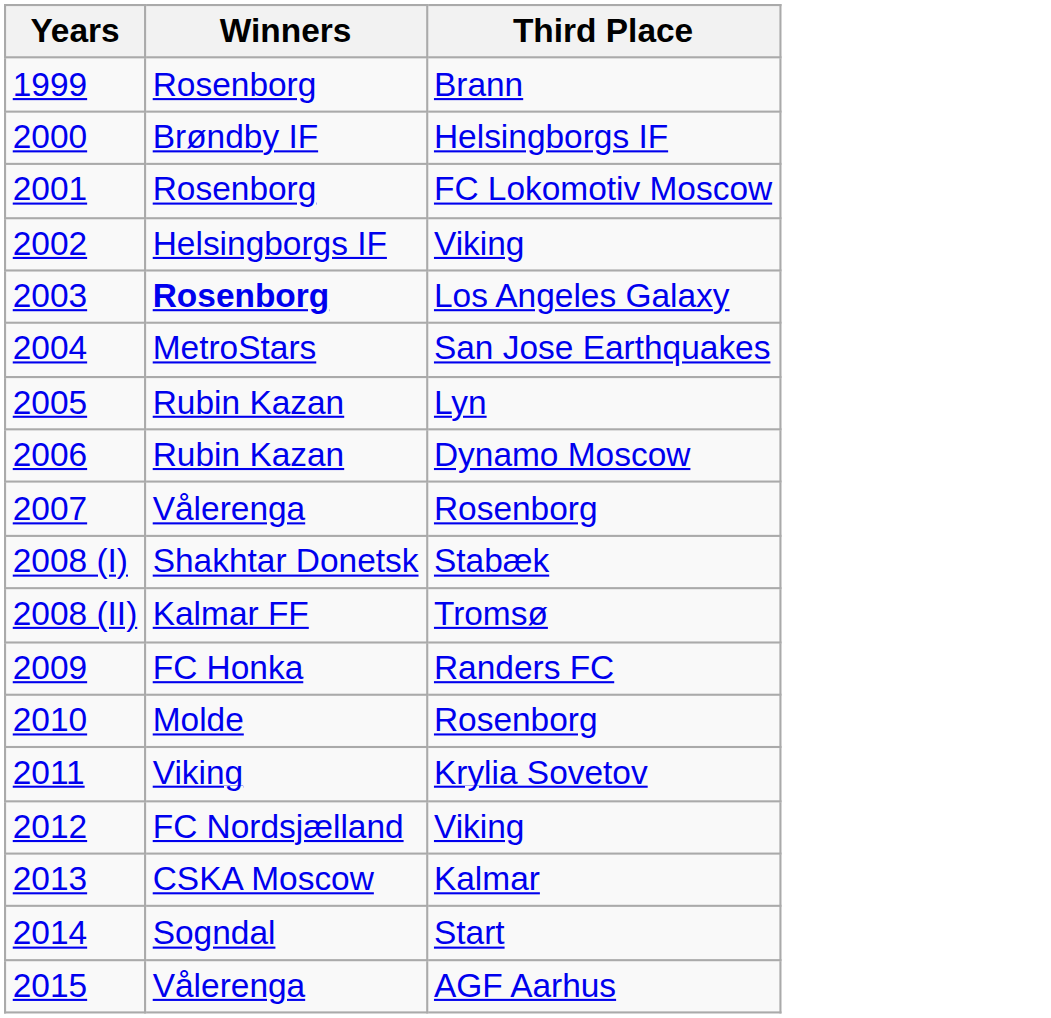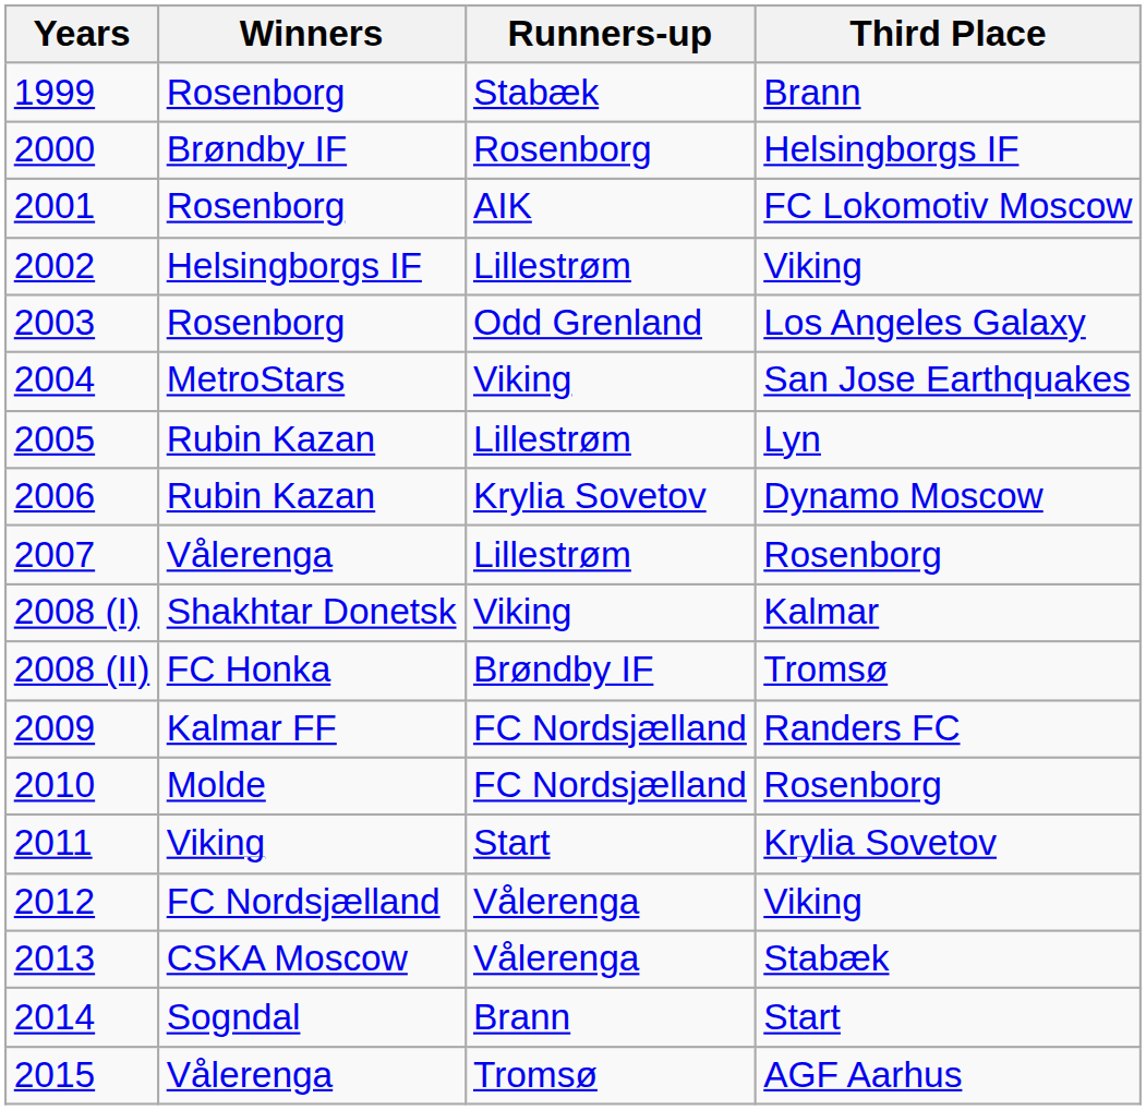 <table class="wikitable">
 <tr>
 <th>Years</th>
 <th>Winners</th>
+<th>Runners-up</th>
 <th>Third Place</th>
 </tr>
 <tr>
 <td><a href='#'>1999</a></td>
 <td> <a href='#'>Rosenborg</a></td>
+<td> <a href='#'>Stabæk</a></td>
 <td> <a href='#'>Brann</a></td>
 </tr>
 <tr>
 <td><a href='#'>2000</a></td>
 <td> <a href='#'>Brøndby IF</a></td>
+<td> <a href='#'>Rosenborg</a></td>
 <td> <a href='#'>Helsingborgs IF</a></td>
 </tr>
 <tr>
 <td><a href='#'>2001</a></td>
 <td> <a href='#'>Rosenborg</a></td>
+<td> <a href='#'>AIK</a></td>
 <td> <a href='#'>FC Lokomotiv Moscow</a></td>
 </tr>
 <tr>
 <td><a href='#'>2002</a></td>
 <td> <a href='#'>Helsingborgs IF</a></td>
+<td> <a href='#'>Lillestrøm</a></td>
 <td> <a href='#'>Viking</a></td>
 </tr>
 <tr>
 <td><a href='#'>2003</a></td>
-<td><strong> <a href='#'>Rosenborg</a></strong></td>
+<td> <a href='#'>Rosenborg</a></td>
+<td> <a href='#'>Odd Grenland</a></td>
 <td> <a href='#'>Los Angeles Galaxy</a></td>
 </tr>
 <tr>
 <td><a href='#'>2004</a></td>
 <td> <a href='#'>MetroStars</a></td>
+<td> <a href='#'>Viking</a></td>
 <td> <a href='#'>San Jose Earthquakes</a></td>
 </tr>
 <tr>
 <td><a href='#'>2005</a></td>
 <td> <a href='#'>Rubin Kazan</a></td>
+<td> <a href='#'>Lillestrøm</a></td>
 <td> <a href='#'>Lyn</a></td>
 </tr>
 <tr>
 <td><a href='#'>2006</a></td>
 <td> <a href='#'>Rubin Kazan</a></td>
+<td> <a href='#'>Krylia Sovetov</a></td>
 <td> <a href='#'>Dynamo Moscow</a></td>
 </tr>
 <tr>
 <td><a href='#'>2007</a></td>
 <td> <a href='#'>Vålerenga</a></td>
+<td> <a href='#'>Lillestrøm</a></td>
 <td> <a href='#'>Rosenborg</a></td>
 </tr>
 <tr>
 <td><a href='#'>2008 (I)</a></td>
 <td> <a href='#'>Shakhtar Donetsk</a></td>
-<td> <a href='#'>Stabæk</a></td>
+<td> <a href='#'>Viking</a></td>
+<td> <a href='#'>Kalmar</a></td>
 </tr>
 <tr>
 <td><a href='#'>2008 (II)</a></td>
-<td> <a href='#'>Kalmar FF</a></td>
+<td> <a href='#'>FC Honka</a></td>
+<td> <a href='#'>Brøndby IF</a></td>
 <td> <a href='#'>Tromsø</a></td>
 </tr>
 <tr>
 <td><a href='#'>2009</a></td>
-<td> <a href='#'>FC Honka</a></td>
+<td> <a href='#'>Kalmar FF</a></td>
+<td> <a href='#'>FC Nordsjælland</a></td>
 <td> <a href='#'>Randers FC</a></td>
 </tr>
 <tr>
 <td><a href='#'>2010</a></td>
 <td> <a href='#'>Molde</a></td>
+<td> <a href='#'>FC Nordsjælland</a></td>
 <td> <a href='#'>Rosenborg</a></td>
 </tr>
 <tr>
 <td><a href='#'>2011</a></td>
 <td> <a href='#'>Viking</a></td>
+<td> <a href='#'>Start</a></td>
 <td> <a href='#'>Krylia Sovetov</a></td>
 </tr>
 <tr>
 <td><a href='#'>2012</a></td>
 <td> <a href='#'>FC Nordsjælland</a></td>
+<td> <a href='#'>Vålerenga</a></td>
 <td> <a href='#'>Viking</a></td>
 </tr>
 <tr>
 <td><a href='#'>2013</a></td>
 <td> <a href='#'>CSKA Moscow</a></td>
-<td> <a href='#'>Kalmar</a></td>
+<td> <a href='#'>Vålerenga</a></td>
+<td> <a href='#'>Stabæk</a></td>
 </tr>
 <tr>
 <td><a href='#'>2014</a></td>
 <td> <a href='#'>Sogndal</a></td>
+<td> <a href='#'>Brann</a></td>
 <td> <a href='#'>Start</a></td>
 </tr>
 <tr>
 <td><a href='#'>2015</a></td>
 <td> <a href='#'>Vålerenga</a></td>
+<td> <a href='#'>Tromsø</a></td>
 <td> <a href='#'>AGF Aarhus</a></td>
 </tr>
 </table>
